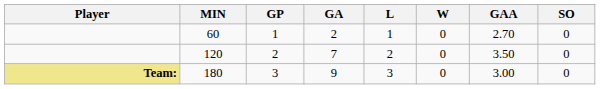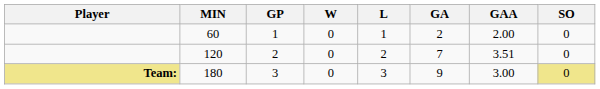 <table class="wikitable sortable" width="60%">
 <tr>
 <th bgcolor="#DDDDFF" width="10%">Player</th>
 <th width="3%" bgcolor="#DDDDFF" title="Minutes played">MIN</th>
 <th width="3%" bgcolor="#DDDDFF" title="Games played in">GP</th>
+<th width="3%" bgcolor="#DDDDFF" title="Wins">W</th>
+<th width="3%" bgcolor="#DDDDFF"title="Losses">L</th>
 <th width="3%" bgcolor="#DDDDFF" title="Goals against">GA</th>
-<th width="3%" bgcolor="#DDDDFF"title="Losses">L</th>
-<th width="3%" bgcolor="#DDDDFF" title="Wins">W</th>
 <th width="3%" bgcolor="#DDDDFF" title="Goals against average">GAA</th>
 <th width="3%" bgcolor="#DDDDFF" title="Shut-outs">SO</th>
 </tr>
 <tr align="center">
 <td align="right"></td>
 <td>60</td>
 <td>1</td>
+<td>0</td>
+<td>1</td>
 <td>2</td>
-<td>1</td>
-<td>0</td>
-<td>2.70</td>
+<td>2.00</td>
 <td>0</td>
 </tr>
 <tr align="center">
 <td align="right"></td>
 <td>120</td>
 <td>2</td>
+<td>0</td>
+<td>2</td>
 <td>7</td>
-<td>2</td>
-<td>0</td>
-<td>3.50</td>
+<td>3.51</td>
 <td>0</td>
 </tr>
 <tr align="center">
 <td align="right" style="background: khaki;"><strong>Team:</strong></td>
 <td>180</td>
 <td>3</td>
+<td>0</td>
+<td>3</td>
 <td>9</td>
-<td>3</td>
-<td>0</td>
 <td>3.00</td>
-<td>0</td>
+<td style="background: khaki;">0</td>
 </tr>
 </table>
